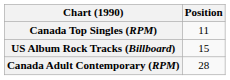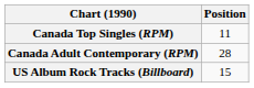 <table class="wikitable sortable plainrowheaders" style="text-align:center">
 <tr>
 <th>Chart (1990)</th>
 <th>Position</th>
 </tr>
 <tr>
 <th scope="row">Canada Top Singles (<em>RPM</em>)</th>
 <td>11</td>
 </tr>
 <tr>
+<th scope="row">Canada Adult Contemporary (<em>RPM</em>)</th>
+<td>28</td>
+</tr>
+<tr>
 <th scope="row">US Album Rock Tracks (<em>Billboard</em>)</th>
 <td>15</td>
 </tr>
-<tr>
-<th scope="row">Canada Adult Contemporary (<em>RPM</em>)</th>
-<td>28</td>
-</tr>
 </table>
